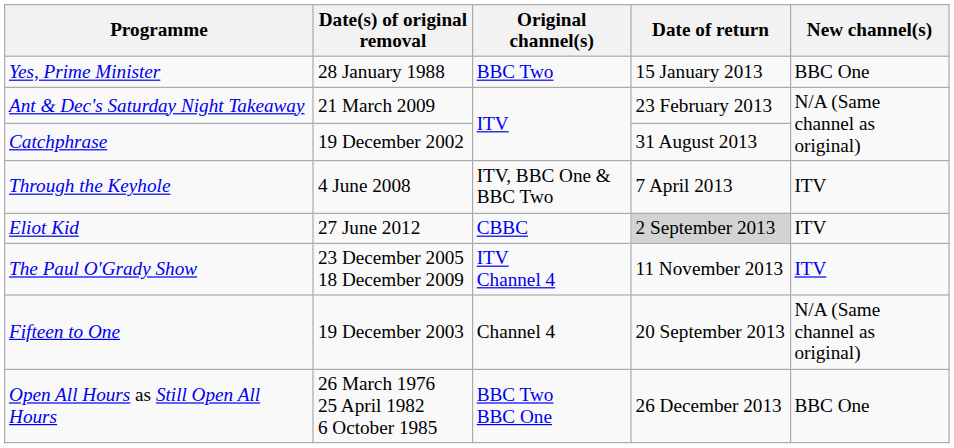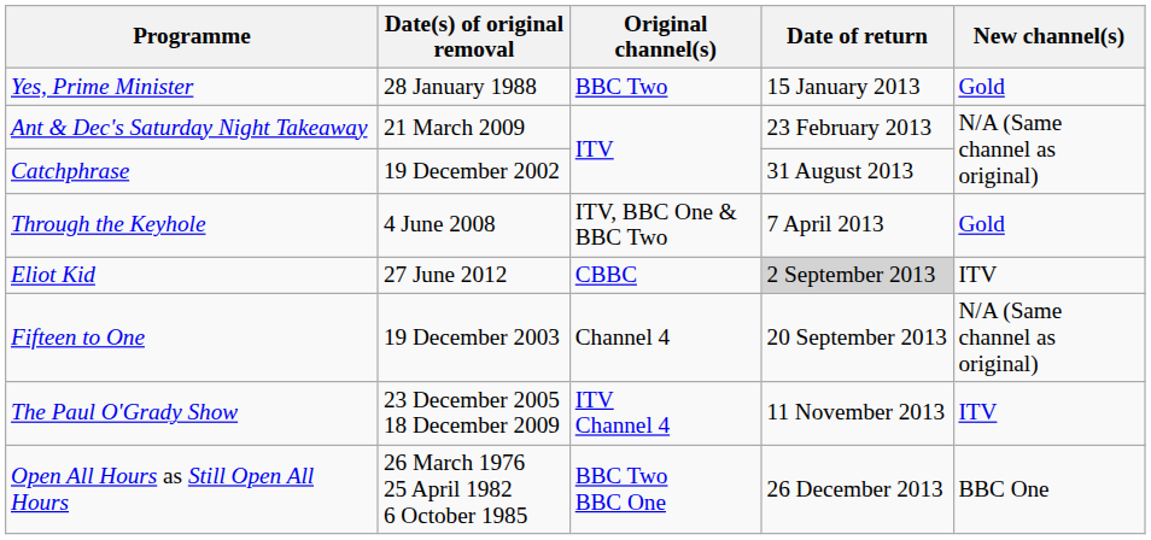 <table class="wikitable">
 <tr>
 <th width=250>Programme</th>
 <th width=125>Date(s) of original removal</th>
 <th width=125>Original channel(s)</th>
 <th width=125>Date of return</th>
 <th width=125>New channel(s)</th>
 </tr>
 <tr>
 <td><em><a href='#'>Yes, Prime Minister</a></em></td>
 <td>28 January 1988</td>
 <td><a href='#'>BBC Two</a></td>
 <td>15 January 2013</td>
-<td>BBC One</td>
+<td><a href='#'>Gold</a></td>
 </tr>
 <tr>
 <td><em><a href='#'>Ant & Dec's Saturday Night Takeaway</a></em></td>
 <td>21 March 2009</td>
 <td rowspan=2><a href='#'>ITV</a></td>
 <td>23 February 2013</td>
 <td rowspan=2>N/A (Same channel as original)</td>
 </tr>
 <tr>
 <td><em><a href='#'>Catchphrase</a></em></td>
 <td>19 December 2002</td>
 <td>31 August 2013</td>
 </tr>
 <tr>
 <td><em><a href='#'>Through the Keyhole</a></em></td>
 <td>4 June 2008</td>
 <td>ITV, BBC One & BBC Two</td>
 <td>7 April 2013</td>
-<td>ITV</td>
+<td><a href='#'>Gold</a></td>
 </tr>
 <tr>
 <td><em><a href='#'>Eliot Kid</a></em></td>
 <td>27 June 2012</td>
 <td><a href='#'>CBBC</a></td>
 <td style="background: lightgrey;">2 September 2013</td>
 <td>ITV</td>
 </tr>
 <tr>
+<td><em><a href='#'>Fifteen to One</a></em></td>
+<td>19 December 2003</td>
+<td>Channel 4</td>
+<td>20 September 2013</td>
+<td>N/A (Same channel as original)</td>
+</tr>
+<tr>
 <td><em><a href='#'>The Paul O'Grady Show</a></em></td>
 <td>23 December 2005<br>18 December 2009</td>
 <td><a href='#'>ITV</a><br><a href='#'>Channel 4</a></td>
 <td>11 November 2013</td>
 <td><a href='#'>ITV</a></td>
-</tr>
-<tr>
-<td><em><a href='#'>Fifteen to One</a></em></td>
-<td>19 December 2003</td>
-<td>Channel 4</td>
-<td>20 September 2013</td>
-<td>N/A (Same channel as original)</td>
 </tr>
 <tr>
 <td><em><a href='#'>Open All Hours</a></em> as <em><a href='#'>Still Open All Hours</a></em></td>
 <td>26 March 1976<br>25 April 1982<br>6 October 1985</td>
 <td><a href='#'>BBC Two</a><br><a href='#'>BBC One</a></td>
 <td>26 December 2013</td>
 <td>BBC One</td>
 </tr>
 </table>
